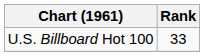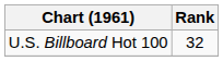 <table class="wikitable">
 <tr>
 <th>Chart (1961)</th>
 <th style="text-align:center;">Rank</th>
 </tr>
 <tr>
 <td>U.S. <em>Billboard</em> Hot 100</td>
-<td style="text-align:center;">33</td>
+<td style="text-align:center;">32</td>
 </tr>
 <tr>
 </tr>
 </table>
